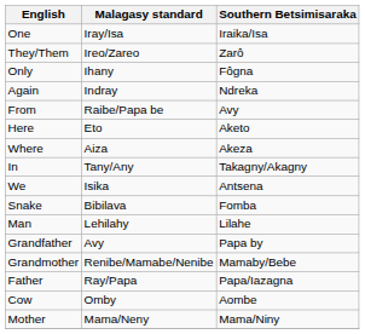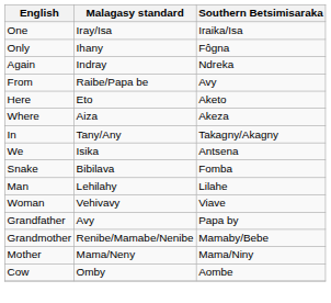 <table class="wikitable sortable">
 <tr>
 <th>English</th>
 <th>Malagasy standard</th>
 <th>Southern Betsimisaraka</th>
 </tr>
 <tr>
 <td>One</td>
 <td>Iray/Isa</td>
 <td>Iraika/Isa</td>
-</tr>
-<tr>
-<td>They/Them</td>
-<td>Ireo/Zareo</td>
-<td>Zarô</td>
 </tr>
 <tr>
 <td>Only</td>
 <td>Ihany</td>
 <td>Fôgna</td>
 </tr>
 <tr>
 <td>Again</td>
 <td>Indray</td>
 <td>Ndreka</td>
 </tr>
 <tr>
 <td>From</td>
 <td>Raibe/Papa be</td>
 <td>Avy</td>
 </tr>
 <tr>
 <td>Here</td>
 <td>Eto</td>
 <td>Aketo</td>
 </tr>
 <tr>
 <td>Where</td>
 <td>Aiza</td>
 <td>Akeza</td>
 </tr>
 <tr>
 <td>In</td>
 <td>Tany/Any</td>
 <td>Takagny/Akagny</td>
 </tr>
 <tr>
 <td>We</td>
 <td>Isika</td>
 <td>Antsena</td>
 </tr>
 <tr>
 <td>Snake</td>
 <td>Bibilava</td>
 <td>Fomba</td>
 </tr>
 <tr>
 <td>Man</td>
 <td>Lehilahy</td>
 <td>Lilahe</td>
 </tr>
 <tr>
+<td>Woman</td>
+<td>Vehivavy</td>
+<td>Viave</td>
+</tr>
+<tr>
 <td>Grandfather</td>
 <td>Avy</td>
 <td>Papa by</td>
 </tr>
 <tr>
 <td>Grandmother</td>
 <td>Renibe/Mamabe/Nenibe</td>
 <td>Mamaby/Bebe</td>
 </tr>
 <tr>
-<td>Father</td>
-<td>Ray/Papa</td>
-<td>Papa/Iazagna</td>
+<td>Mother</td>
+<td>Mama/Neny</td>
+<td>Mama/Niny</td>
 </tr>
 <tr>
 <td>Cow</td>
 <td>Omby</td>
 <td>Aombe</td>
 </tr>
 <tr>
-<td>Mother</td>
-<td>Mama/Neny</td>
-<td>Mama/Niny</td>
-</tr>
-<tr>
 </tr>
 </table>
